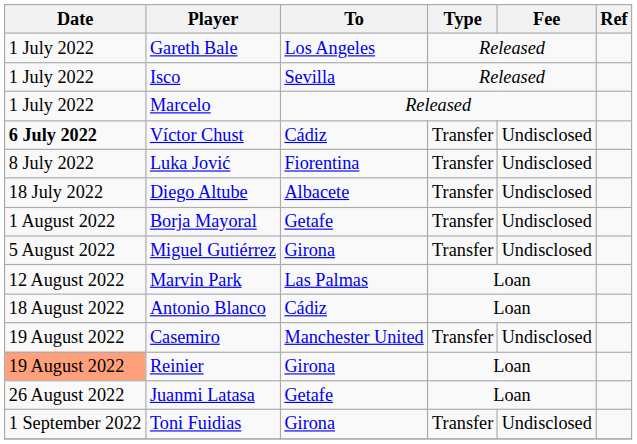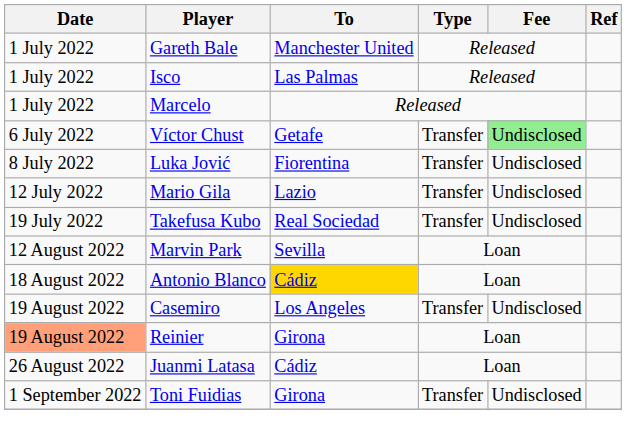 <table class="wikitable">
 <tr>
 <th>Date</th>
 <th>Player</th>
 <th>To</th>
 <th>Type</th>
 <th>Fee</th>
 <th>Ref</th>
 </tr>
 <tr>
 <td>1 July 2022</td>
 <td> <a href='#'>Gareth Bale</a></td>
-<td> <a href='#'>Los Angeles</a></td>
+<td> <a href='#'>Manchester United</a></td>
 <td colspan=2 align=center><em>Released</em></td>
 <td align=center></td>
 </tr>
 <tr>
 <td>1 July 2022</td>
 <td> <a href='#'>Isco</a></td>
-<td><a href='#'>Sevilla</a></td>
+<td><a href='#'>Las Palmas</a></td>
 <td colspan=2 align=center><em>Released</em></td>
 <td align=center></td>
 </tr>
 <tr>
 <td>1 July 2022</td>
 <td> <a href='#'>Marcelo</a></td>
 <td colspan=3 align=center><em>Released</em></td>
 <td align=center></td>
 </tr>
 <tr>
-<td><strong>6 July 2022</strong></td>
+<td>6 July 2022</td>
 <td> <a href='#'>Víctor Chust</a></td>
-<td><a href='#'>Cádiz</a></td>
+<td><a href='#'>Getafe</a></td>
 <td align=center>Transfer</td>
-<td align=center>Undisclosed</td>
+<td align=center style="background: lightgreen;">Undisclosed</td>
 <td align=center></td>
 </tr>
 <tr>
 <td>8 July 2022</td>
 <td> <a href='#'>Luka Jović</a></td>
 <td> <a href='#'>Fiorentina</a></td>
 <td align=center>Transfer</td>
 <td align=center>Undisclosed</td>
 <td align=center></td>
 </tr>
 <tr>
-<td>18 July 2022</td>
-<td> <a href='#'>Diego Altube</a></td>
-<td><a href='#'>Albacete</a></td>
+<td>12 July 2022</td>
+<td> <a href='#'>Mario Gila</a></td>
+<td> <a href='#'>Lazio</a></td>
 <td align=center>Transfer</td>
 <td align=center>Undisclosed</td>
 <td align=center></td>
 </tr>
 <tr>
-<td>1 August 2022</td>
-<td> <a href='#'>Borja Mayoral</a></td>
-<td><a href='#'>Getafe</a></td>
-<td align=center>Transfer</td>
-<td align=center>Undisclosed</td>
-<td align=center></td>
-</tr>
-<tr>
-<td>5 August 2022</td>
-<td> <a href='#'>Miguel Gutiérrez</a></td>
-<td><a href='#'>Girona</a></td>
+<td>19 July 2022</td>
+<td> <a href='#'>Takefusa Kubo</a></td>
+<td><a href='#'>Real Sociedad</a></td>
 <td align=center>Transfer</td>
 <td align=center>Undisclosed</td>
 <td align=center></td>
 </tr>
 <tr>
 <td>12 August 2022</td>
 <td> <a href='#'>Marvin Park</a></td>
-<td><a href='#'>Las Palmas</a></td>
+<td><a href='#'>Sevilla</a></td>
 <td colspan=2 align=center>Loan</td>
 <td align=center></td>
 </tr>
 <tr>
 <td>18 August 2022</td>
 <td> <a href='#'>Antonio Blanco</a></td>
-<td><a href='#'>Cádiz</a></td>
+<td style="background: gold;"><a href='#'>Cádiz</a></td>
 <td colspan=2 align=center>Loan</td>
 <td align=center></td>
 </tr>
 <tr>
 <td>19 August 2022</td>
 <td> <a href='#'>Casemiro</a></td>
-<td> <a href='#'>Manchester United</a></td>
+<td> <a href='#'>Los Angeles</a></td>
 <td align=center>Transfer</td>
 <td align=center>Undisclosed</td>
 <td align=center></td>
 </tr>
 <tr>
 <td style="background: lightsalmon;">19 August 2022</td>
 <td> <a href='#'>Reinier</a></td>
 <td><a href='#'>Girona</a></td>
 <td colspan=2 align=center>Loan</td>
 <td align=center></td>
 </tr>
 <tr>
 <td>26 August 2022</td>
 <td> <a href='#'>Juanmi Latasa</a></td>
-<td><a href='#'>Getafe</a></td>
+<td><a href='#'>Cádiz</a></td>
 <td colspan=2 align=center>Loan</td>
 <td align=center></td>
 </tr>
 <tr>
 <td>1 September 2022</td>
 <td> <a href='#'>Toni Fuidias</a></td>
 <td><a href='#'>Girona</a></td>
 <td align=center>Transfer</td>
 <td align=center>Undisclosed</td>
 <td align=center></td>
 </tr>
 <tr>
 </tr>
 </table>
